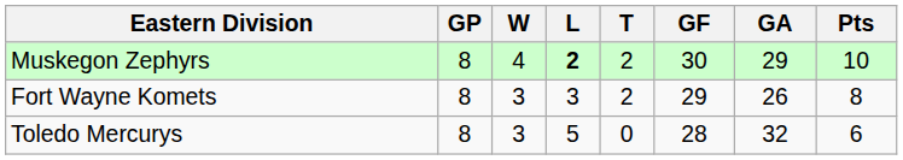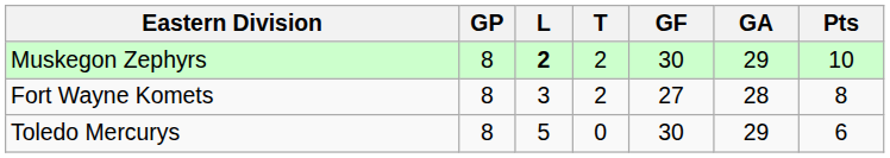 <table class="wikitable">
 <tr>
 <th width="40%">Eastern Division</th>
 <th width="5%">GP</th>
-<th width="5%">W</th>
 <th width="5%">L</th>
 <th width="5%">T</th>
 <th width="7.5%">GF</th>
 <th width="7.5%">GA</th>
 <th width="7.5%">Pts</th>
 </tr>
 <tr align="center" bgcolor="#CCFFCC">
 <td align="left">Muskegon Zephyrs</td>
 <td>8</td>
-<td>4</td>
 <td><strong>2</strong></td>
 <td>2</td>
 <td>30</td>
 <td>29</td>
 <td>10</td>
 </tr>
 <tr align="center">
 <td align="left">Fort Wayne Komets</td>
 <td>8</td>
 <td>3</td>
-<td>3</td>
 <td>2</td>
-<td>29</td>
-<td>26</td>
+<td>27</td>
+<td>28</td>
 <td>8</td>
 </tr>
 <tr align="center">
 <td align="left">Toledo Mercurys</td>
 <td>8</td>
-<td>3</td>
 <td>5</td>
 <td>0</td>
-<td>28</td>
-<td>32</td>
+<td>30</td>
+<td>29</td>
 <td>6</td>
 </tr>
 </table>
